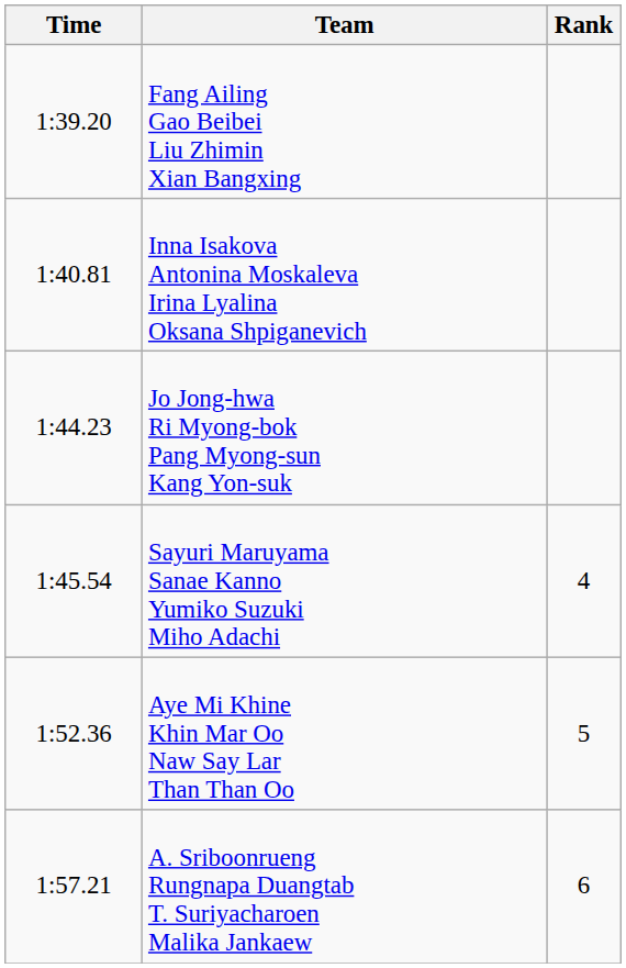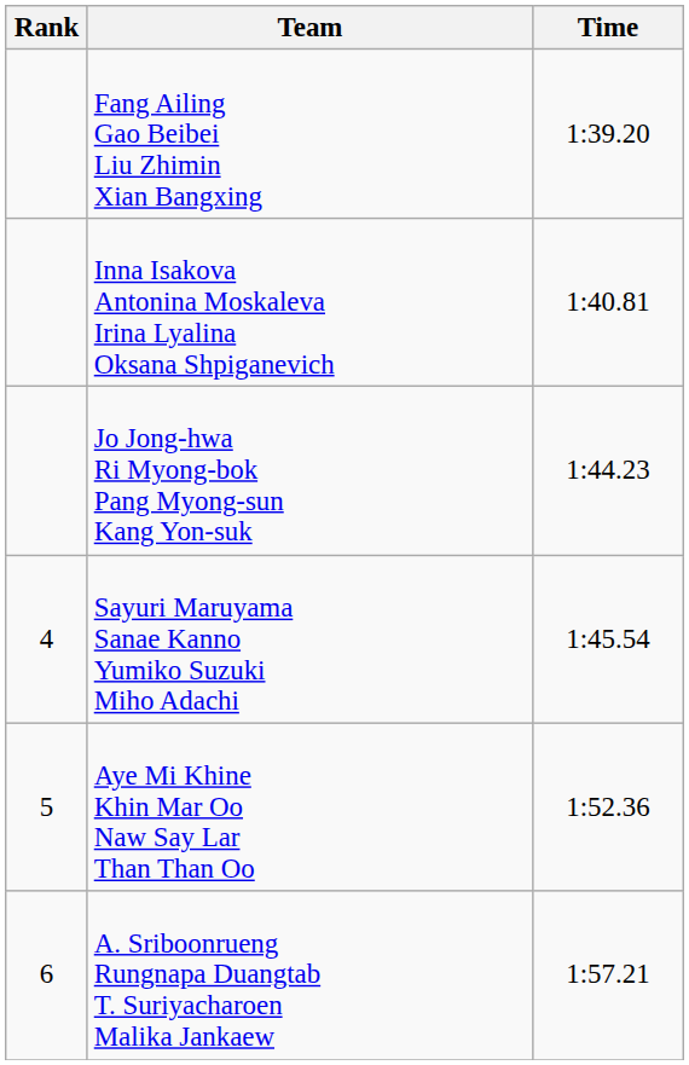 <table class=wikitable style="text-align:center">
 <tr>
+<th width=40>Rank</th>
+<th width=250>Team</th>
 <th width=80>Time</th>
-<th width=250>Team</th>
-<th width=40>Rank</th>
 </tr>
 <tr>
+<td></td>
+<td align=left><br><a href='#'>Fang Ailing</a><br><a href='#'>Gao Beibei</a><br><a href='#'>Liu Zhimin</a><br><a href='#'>Xian Bangxing</a></td>
 <td>1:39.20</td>
-<td align=left><br><a href='#'>Fang Ailing</a><br><a href='#'>Gao Beibei</a><br><a href='#'>Liu Zhimin</a><br><a href='#'>Xian Bangxing</a></td>
-<td></td>
 </tr>
 <tr>
+<td></td>
+<td align=left><br><a href='#'>Inna Isakova</a><br><a href='#'>Antonina Moskaleva</a><br><a href='#'>Irina Lyalina</a><br><a href='#'>Oksana Shpiganevich</a></td>
 <td>1:40.81</td>
-<td align=left><br><a href='#'>Inna Isakova</a><br><a href='#'>Antonina Moskaleva</a><br><a href='#'>Irina Lyalina</a><br><a href='#'>Oksana Shpiganevich</a></td>
-<td></td>
 </tr>
 <tr>
+<td></td>
+<td align=left><br><a href='#'>Jo Jong-hwa</a><br><a href='#'>Ri Myong-bok</a><br><a href='#'>Pang Myong-sun</a><br><a href='#'>Kang Yon-suk</a></td>
 <td>1:44.23</td>
-<td align=left><br><a href='#'>Jo Jong-hwa</a><br><a href='#'>Ri Myong-bok</a><br><a href='#'>Pang Myong-sun</a><br><a href='#'>Kang Yon-suk</a></td>
-<td></td>
 </tr>
 <tr>
+<td>4</td>
+<td align=left><br><a href='#'>Sayuri Maruyama</a><br><a href='#'>Sanae Kanno</a><br><a href='#'>Yumiko Suzuki</a><br><a href='#'>Miho Adachi</a></td>
 <td>1:45.54</td>
-<td align=left><br><a href='#'>Sayuri Maruyama</a><br><a href='#'>Sanae Kanno</a><br><a href='#'>Yumiko Suzuki</a><br><a href='#'>Miho Adachi</a></td>
-<td>4</td>
 </tr>
 <tr>
+<td>5</td>
+<td align=left><br><a href='#'>Aye Mi Khine</a><br><a href='#'>Khin Mar Oo</a><br><a href='#'>Naw Say Lar</a><br><a href='#'>Than Than Oo</a></td>
 <td>1:52.36</td>
-<td align=left><br><a href='#'>Aye Mi Khine</a><br><a href='#'>Khin Mar Oo</a><br><a href='#'>Naw Say Lar</a><br><a href='#'>Than Than Oo</a></td>
-<td>5</td>
 </tr>
 <tr>
+<td>6</td>
+<td align=left><br><a href='#'>A. Sriboonrueng</a><br><a href='#'>Rungnapa Duangtab</a><br><a href='#'>T. Suriyacharoen</a><br><a href='#'>Malika Jankaew</a></td>
 <td>1:57.21</td>
-<td align=left><br><a href='#'>A. Sriboonrueng</a><br><a href='#'>Rungnapa Duangtab</a><br><a href='#'>T. Suriyacharoen</a><br><a href='#'>Malika Jankaew</a></td>
-<td>6</td>
 </tr>
 </table>
